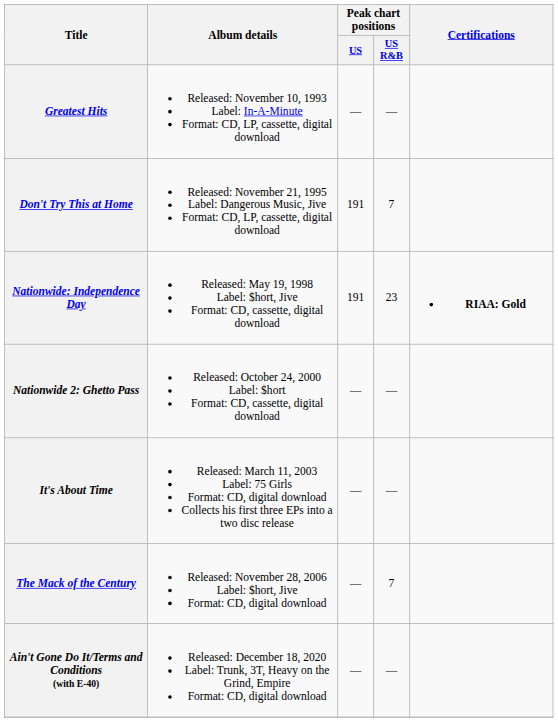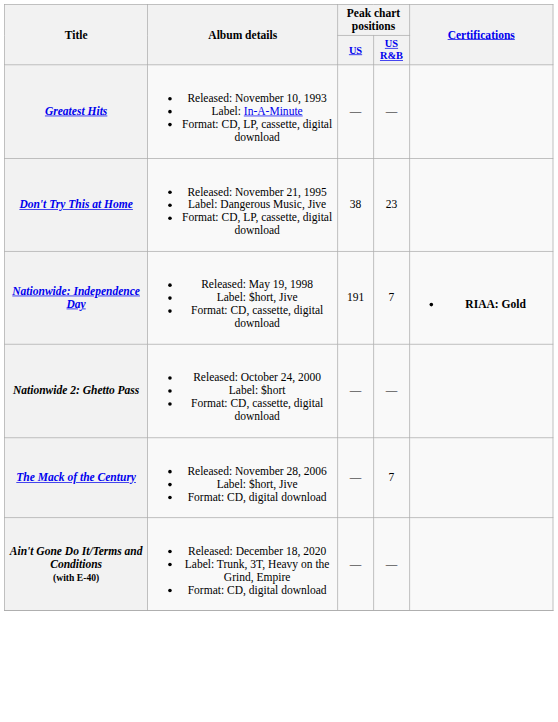 <table class="wikitable plainrowheaders" style="text-align:center;">
 <tr>
 <th scope="col" rowspan="2" style="width:12em;">Title</th>
 <th scope="col" rowspan="2" style="width:16em;">Album details</th>
 <th scope="col" colspan="2">Peak chart positions</th>
 <th scope="col" rowspan="2" style="width:12em;"><a href='#'>Certifications</a></th>
 </tr>
 <tr>
 <th scope="col" style="width:3em;font-size:90%;"><a href='#'>US</a></th>
 <th scope="col" style="width:3em;font-size:90%;"><a href='#'>US R&B</a></th>
 </tr>
 <tr>
 <th scope="row"><em><a href='#'>Greatest Hits</a></em></th>
 <td><br><ul><li>Released: November 10, 1993</li><li>Label: <a href='#'>In-A-Minute</a></li><li>Format: CD, LP, cassette, digital download</li></ul></td>
 <td>—</td>
 <td>—</td>
 <td></td>
 </tr>
 <tr>
 <th scope="row"><em><a href='#'>Don't Try This at Home</a></em></th>
 <td><br><ul><li>Released: November 21, 1995</li><li>Label: Dangerous Music, Jive</li><li>Format: CD, LP, cassette, digital download</li></ul></td>
-<td>191</td>
-<td>7</td>
+<td>38</td>
+<td>23</td>
 <td></td>
 </tr>
 <tr>
 <th scope="row"><em><a href='#'>Nationwide: Independence Day</a></em></th>
 <td><br><ul><li>Released: May 19, 1998</li><li>Label: $hort, Jive</li><li>Format: CD, cassette, digital download</li></ul></td>
 <td>191</td>
-<td>23</td>
+<td>7</td>
 <td><strong><br><ul><li>RIAA: Gold</li></ul></strong></td>
 </tr>
 <tr>
 <th scope="row"><em>Nationwide 2: Ghetto Pass</em></th>
 <td><br><ul><li>Released: October 24, 2000</li><li>Label: $hort</li><li>Format: CD, cassette, digital download</li></ul></td>
-<td>—</td>
-<td>—</td>
-<td></td>
-</tr>
-<tr>
-<th scope="row"><em>It's About Time</em></th>
-<td><br><ul><li>Released: March 11, 2003</li><li>Label: 75 Girls</li><li>Format: CD, digital download</li><li>Collects his first three EPs into a two disc release</li></ul></td>
 <td>—</td>
 <td>—</td>
 <td></td>
 </tr>
 <tr>
 <th scope="row"><em><a href='#'>The Mack of the Century</a></em></th>
 <td><br><ul><li>Released: November 28, 2006</li><li>Label: $hort, Jive</li><li>Format: CD, digital download</li></ul></td>
 <td>—</td>
 <td>7</td>
 <td></td>
 </tr>
 <tr>
 <th scope="row"><em>Ain't Gone Do It/Terms and Conditions</em><br><small>(with E-40)</small></th>
 <td><br><ul><li>Released: December 18, 2020</li><li>Label: Trunk, 3T, Heavy on the Grind, Empire</li><li>Format: CD, digital download</li></ul></td>
 <td>—</td>
 <td>—</td>
 <td></td>
 </tr>
 <tr>
 </tr>
 </table>
